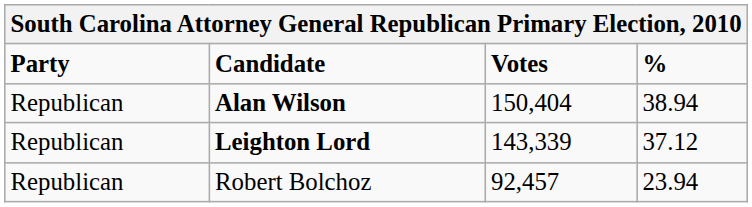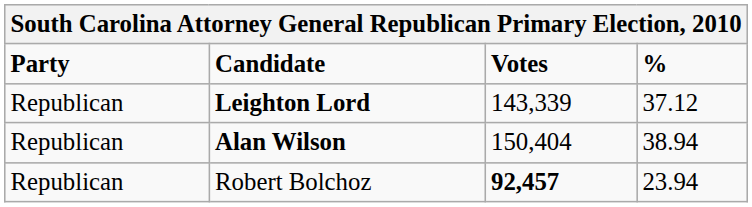 <table class="wikitable">
 <tr>
 <th colspan="4">South Carolina Attorney General Republican Primary Election, 2010</th>
 </tr>
 <tr>
 <td><strong>Party</strong></td>
 <td><strong>Candidate</strong></td>
 <td><strong>Votes</strong></td>
 <td><strong>%</strong></td>
 </tr>
 <tr>
 <td>Republican</td>
+<td><strong>Leighton Lord</strong></td>
+<td>143,339</td>
+<td>37.12</td>
+</tr>
+<tr>
+<td>Republican</td>
 <td><strong>Alan Wilson</strong></td>
 <td>150,404</td>
 <td>38.94</td>
 </tr>
 <tr>
 <td>Republican</td>
-<td><strong>Leighton Lord</strong></td>
-<td>143,339</td>
-<td>37.12</td>
-</tr>
-<tr>
-<td>Republican</td>
 <td>Robert Bolchoz</td>
-<td>92,457</td>
+<td><strong>92,457</strong></td>
 <td>23.94</td>
 </tr>
 </table>
